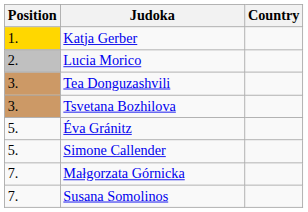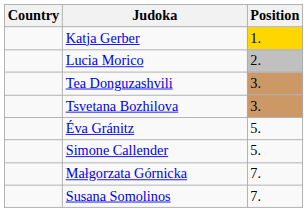 <table class=wikitable>
 <tr>
+<th width=10>Country</th>
+<th width=200>Judoka</th>
 <th width=10>Position</th>
-<th width=200>Judoka</th>
-<th width=10>Country</th>
 </tr>
 <tr>
+<td></td>
+<td><a href='#'>Katja Gerber</a></td>
 <td bgcolor=gold>1.</td>
-<td><a href='#'>Katja Gerber</a></td>
-<td></td>
 </tr>
 <tr>
+<td></td>
+<td><a href='#'>Lucia Morico</a></td>
 <td bgcolor="silver">2.</td>
-<td><a href='#'>Lucia Morico</a></td>
-<td></td>
 </tr>
 <tr>
+<td></td>
+<td><a href='#'>Tea Donguzashvili</a></td>
 <td bgcolor="CC9966">3.</td>
-<td><a href='#'>Tea Donguzashvili</a></td>
-<td></td>
 </tr>
 <tr>
+<td></td>
+<td><a href='#'>Tsvetana Bozhilova</a></td>
 <td bgcolor="CC9966">3.</td>
-<td><a href='#'>Tsvetana Bozhilova</a></td>
-<td></td>
 </tr>
 <tr>
+<td></td>
+<td><a href='#'>Éva Gránitz</a></td>
 <td>5.</td>
-<td><a href='#'>Éva Gránitz</a></td>
-<td></td>
 </tr>
 <tr>
+<td></td>
+<td><a href='#'>Simone Callender</a></td>
 <td>5.</td>
-<td><a href='#'>Simone Callender</a></td>
-<td></td>
 </tr>
 <tr>
+<td></td>
+<td><a href='#'>Małgorzata Górnicka</a></td>
 <td>7.</td>
-<td><a href='#'>Małgorzata Górnicka</a></td>
-<td></td>
 </tr>
 <tr>
+<td></td>
+<td><a href='#'>Susana Somolinos</a></td>
 <td>7.</td>
-<td><a href='#'>Susana Somolinos</a></td>
-<td></td>
 </tr>
 </table>
